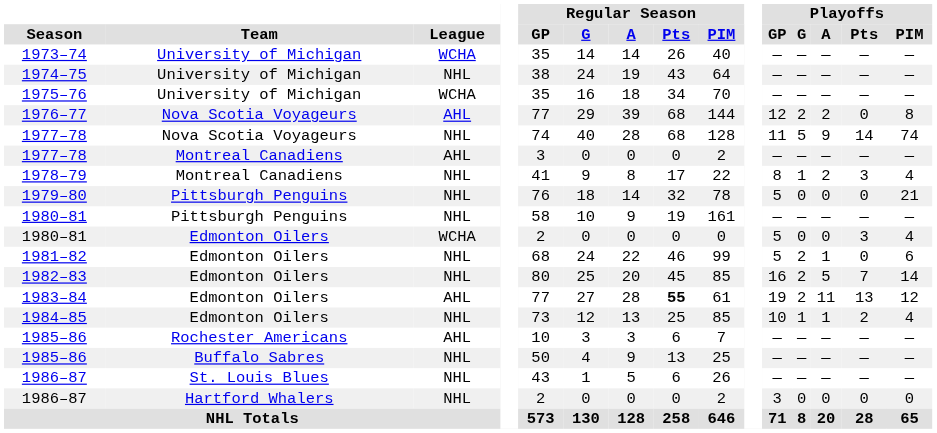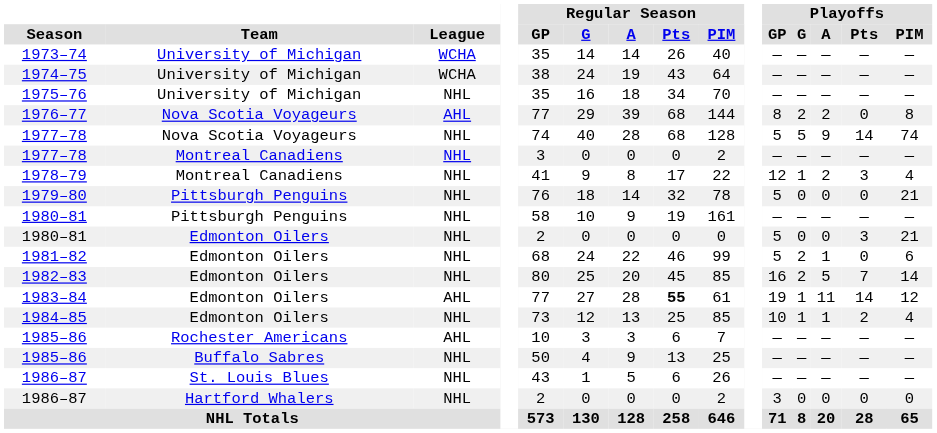 <table border="0" cellpadding="1" cellspacing="0" style="text-align:center; width:60em">
 <tr bgcolor="#e0e0e0">
 <th colspan="3"  bgcolor="#ffffff"> </th>
 <th rowspan="99" bgcolor="#ffffff"> </th>
 <th colspan="5">Regular Season</th>
 <th rowspan="99" bgcolor="#ffffff"> </th>
 <th colspan="5">Playoffs</th>
 </tr>
 <tr bgcolor="#e0e0e0">
 <th>Season</th>
 <th>Team</th>
 <th>League</th>
 <th>GP</th>
 <th><a href='#'>G</a></th>
 <th><a href='#'>A</a></th>
 <th><a href='#'>Pts</a></th>
 <th><a href='#'>PIM</a></th>
 <th>GP</th>
 <th>G</th>
 <th>A</th>
 <th>Pts</th>
 <th>PIM</th>
 </tr>
 <tr>
 <td><a href='#'>1973–74</a></td>
 <td><a href='#'>University of Michigan</a></td>
 <td><a href='#'>WCHA</a></td>
 <td>35</td>
 <td>14</td>
 <td>14</td>
 <td>26</td>
 <td>40</td>
 <td>—</td>
 <td>—</td>
 <td>—</td>
 <td>—</td>
 <td>—</td>
 </tr>
 <tr bgcolor="#f0f0f0">
 <td><a href='#'>1974–75</a></td>
 <td>University of Michigan</td>
-<td>NHL</td>
+<td>WCHA</td>
 <td>38</td>
 <td>24</td>
 <td>19</td>
 <td>43</td>
 <td>64</td>
 <td>—</td>
 <td>—</td>
 <td>—</td>
 <td>—</td>
 <td>—</td>
 </tr>
 <tr>
 <td><a href='#'>1975–76</a></td>
 <td>University of Michigan</td>
-<td>WCHA</td>
+<td>NHL</td>
 <td>35</td>
 <td>16</td>
 <td>18</td>
 <td>34</td>
 <td>70</td>
 <td>—</td>
 <td>—</td>
 <td>—</td>
 <td>—</td>
 <td>—</td>
 </tr>
 <tr bgcolor="#f0f0f0">
 <td><a href='#'>1976–77</a></td>
 <td><a href='#'>Nova Scotia Voyageurs</a></td>
 <td><a href='#'>AHL</a></td>
 <td>77</td>
 <td>29</td>
 <td>39</td>
 <td>68</td>
 <td>144</td>
-<td>12</td>
+<td>8</td>
 <td>2</td>
 <td>2</td>
 <td>0</td>
 <td>8</td>
 </tr>
 <tr>
 <td><a href='#'>1977–78</a></td>
 <td>Nova Scotia Voyageurs</td>
 <td>NHL</td>
 <td>74</td>
 <td>40</td>
 <td>28</td>
 <td>68</td>
 <td>128</td>
-<td>11</td>
+<td>5</td>
 <td>5</td>
 <td>9</td>
 <td>14</td>
 <td>74</td>
 </tr>
 <tr bgcolor="#f0f0f0">
 <td><a href='#'>1977–78</a></td>
 <td><a href='#'>Montreal Canadiens</a></td>
-<td>AHL</td>
+<td><a href='#'>NHL</a></td>
 <td>3</td>
 <td>0</td>
 <td>0</td>
 <td>0</td>
 <td>2</td>
 <td>—</td>
 <td>—</td>
 <td>—</td>
 <td>—</td>
 <td>—</td>
 </tr>
 <tr>
 <td><a href='#'>1978–79</a></td>
 <td>Montreal Canadiens</td>
 <td>NHL</td>
 <td>41</td>
 <td>9</td>
 <td>8</td>
 <td>17</td>
 <td>22</td>
-<td>8</td>
+<td>12</td>
 <td>1</td>
 <td>2</td>
 <td>3</td>
 <td>4</td>
 </tr>
 <tr bgcolor="#f0f0f0">
 <td><a href='#'>1979–80</a></td>
 <td><a href='#'>Pittsburgh Penguins</a></td>
 <td>NHL</td>
 <td>76</td>
 <td>18</td>
 <td>14</td>
 <td>32</td>
 <td>78</td>
 <td>5</td>
 <td>0</td>
 <td>0</td>
 <td>0</td>
 <td>21</td>
 </tr>
 <tr>
 <td><a href='#'>1980–81</a></td>
 <td>Pittsburgh Penguins</td>
 <td>NHL</td>
 <td>58</td>
 <td>10</td>
 <td>9</td>
 <td>19</td>
 <td>161</td>
 <td>—</td>
 <td>—</td>
 <td>—</td>
 <td>—</td>
 <td>—</td>
 </tr>
 <tr bgcolor="#f0f0f0">
 <td>1980–81</td>
 <td><a href='#'>Edmonton Oilers</a></td>
-<td>WCHA</td>
+<td>NHL</td>
 <td>2</td>
 <td>0</td>
 <td>0</td>
 <td>0</td>
 <td>0</td>
 <td>5</td>
 <td>0</td>
 <td>0</td>
 <td>3</td>
-<td>4</td>
+<td>21</td>
 </tr>
 <tr>
 <td><a href='#'>1981–82</a></td>
 <td>Edmonton Oilers</td>
 <td>NHL</td>
 <td>68</td>
 <td>24</td>
 <td>22</td>
 <td>46</td>
 <td>99</td>
 <td>5</td>
 <td>2</td>
 <td>1</td>
 <td>0</td>
 <td>6</td>
 </tr>
 <tr bgcolor="#f0f0f0">
 <td><a href='#'>1982–83</a></td>
 <td>Edmonton Oilers</td>
 <td>NHL</td>
 <td>80</td>
 <td>25</td>
 <td>20</td>
 <td>45</td>
 <td>85</td>
 <td>16</td>
 <td>2</td>
 <td>5</td>
 <td>7</td>
 <td>14</td>
 </tr>
 <tr>
 <td><a href='#'>1983–84</a></td>
 <td>Edmonton Oilers</td>
 <td>AHL</td>
 <td>77</td>
 <td>27</td>
 <td>28</td>
 <td><strong>55</strong></td>
 <td>61</td>
 <td>19</td>
-<td>2</td>
+<td>1</td>
 <td>11</td>
-<td>13</td>
+<td>14</td>
 <td>12</td>
 </tr>
 <tr bgcolor="#f0f0f0">
 <td><a href='#'>1984–85</a></td>
 <td>Edmonton Oilers</td>
 <td>NHL</td>
 <td>73</td>
 <td>12</td>
 <td>13</td>
 <td>25</td>
 <td>85</td>
 <td>10</td>
 <td>1</td>
 <td>1</td>
 <td>2</td>
 <td>4</td>
 </tr>
 <tr>
 <td><a href='#'>1985–86</a></td>
 <td><a href='#'>Rochester Americans</a></td>
 <td>AHL</td>
 <td>10</td>
 <td>3</td>
 <td>3</td>
 <td>6</td>
 <td>7</td>
 <td>—</td>
 <td>—</td>
 <td>—</td>
 <td>—</td>
 <td>—</td>
 </tr>
 <tr bgcolor="#f0f0f0">
 <td><a href='#'>1985–86</a></td>
 <td><a href='#'>Buffalo Sabres</a></td>
 <td>NHL</td>
 <td>50</td>
 <td>4</td>
 <td>9</td>
 <td>13</td>
 <td>25</td>
 <td>—</td>
 <td>—</td>
 <td>—</td>
 <td>—</td>
 <td>—</td>
 </tr>
 <tr>
 <td><a href='#'>1986–87</a></td>
 <td><a href='#'>St. Louis Blues</a></td>
 <td>NHL</td>
 <td>43</td>
 <td>1</td>
 <td>5</td>
 <td>6</td>
 <td>26</td>
 <td>—</td>
 <td>—</td>
 <td>—</td>
 <td>—</td>
 <td>—</td>
 </tr>
 <tr bgcolor="#f0f0f0">
 <td>1986–87</td>
 <td><a href='#'>Hartford Whalers</a></td>
 <td>NHL</td>
 <td>2</td>
 <td>0</td>
 <td>0</td>
 <td>0</td>
 <td>2</td>
 <td>3</td>
 <td>0</td>
 <td>0</td>
 <td>0</td>
 <td>0</td>
 </tr>
 <tr bgcolor="#e0e0e0">
 <th colspan="3">NHL Totals</th>
 <th>573</th>
 <th>130</th>
 <th>128</th>
 <th>258</th>
 <th>646</th>
 <th>71</th>
 <th>8</th>
 <th>20</th>
 <th>28</th>
 <th>65</th>
 </tr>
 </table>
